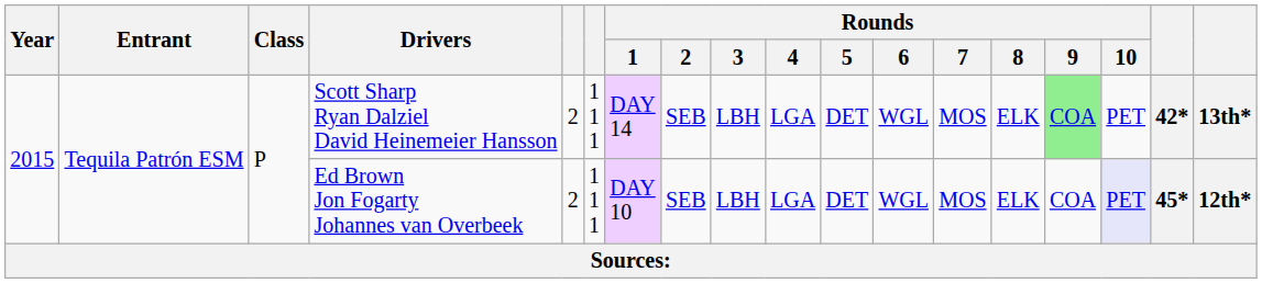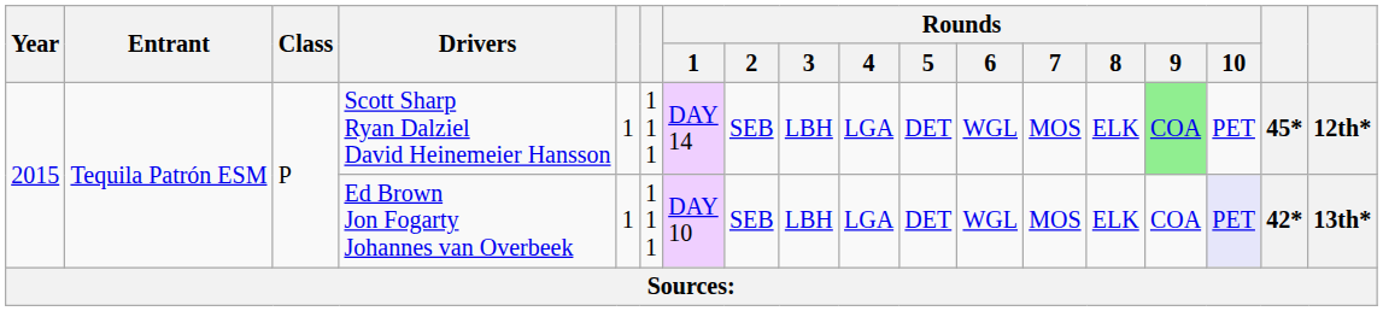 <table class="wikitable">
 <tr>
 <th rowspan="2">Year</th>
 <th rowspan="2">Entrant</th>
 <th rowspan="2">Class</th>
 <th rowspan="2">Drivers</th>
 <th rowspan="2"></th>
 <th rowspan="2"></th>
 <th colspan="10">Rounds</th>
 <th rowspan="2"></th>
 <th rowspan="2"></th>
 </tr>
 <tr>
 <th>1</th>
 <th>2</th>
 <th>3</th>
 <th>4</th>
 <th>5</th>
 <th>6</th>
 <th>7</th>
 <th>8</th>
 <th>9</th>
 <th>10</th>
 </tr>
 <tr>
 <td rowspan="2"><a href='#'>2015</a></td>
 <td rowspan="2"> <a href='#'>Tequila Patrón ESM</a></td>
 <td rowspan="2">P</td>
 <td> <a href='#'>Scott Sharp</a><br> <a href='#'>Ryan Dalziel</a><br> <a href='#'>David Heinemeier Hansson</a></td>
-<td>2</td>
+<td>1</td>
 <td>1<br>1<br>1</td>
 <td style="background:#EFCFFF;"><a href='#'>DAY</a><br>14</td>
 <td><a href='#'>SEB</a></td>
 <td><a href='#'>LBH</a></td>
 <td><a href='#'>LGA</a></td>
 <td><a href='#'>DET</a></td>
 <td><a href='#'>WGL</a></td>
 <td><a href='#'>MOS</a></td>
 <td><a href='#'>ELK</a></td>
 <td style="background: lightgreen;"><a href='#'>COA</a></td>
 <td><a href='#'>PET</a></td>
-<th>42*</th>
-<th>13th*</th>
+<th>45*</th>
+<th>12th*</th>
 </tr>
 <tr>
 <td> <a href='#'>Ed Brown</a><br> <a href='#'>Jon Fogarty</a><br> <a href='#'>Johannes van Overbeek</a></td>
-<td>2</td>
+<td>1</td>
 <td>1<br>1<br>1</td>
 <td style="background:#EFCFFF;"><a href='#'>DAY</a><br>10</td>
 <td><a href='#'>SEB</a></td>
 <td><a href='#'>LBH</a></td>
 <td><a href='#'>LGA</a></td>
 <td><a href='#'>DET</a></td>
 <td><a href='#'>WGL</a></td>
 <td><a href='#'>MOS</a></td>
 <td><a href='#'>ELK</a></td>
 <td><a href='#'>COA</a></td>
 <td style="background: lavender;"><a href='#'>PET</a></td>
-<th>45*</th>
-<th>12th*</th>
+<th>42*</th>
+<th>13th*</th>
 </tr>
 <tr>
 <th colspan="18">Sources:</th>
 </tr>
 </table>
